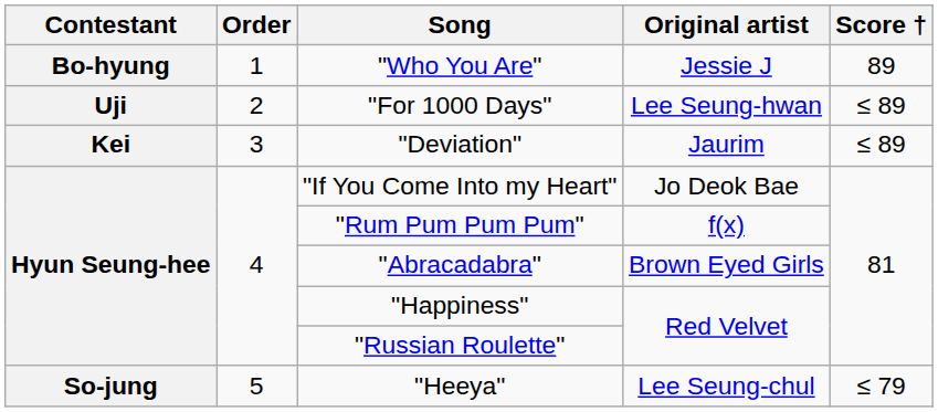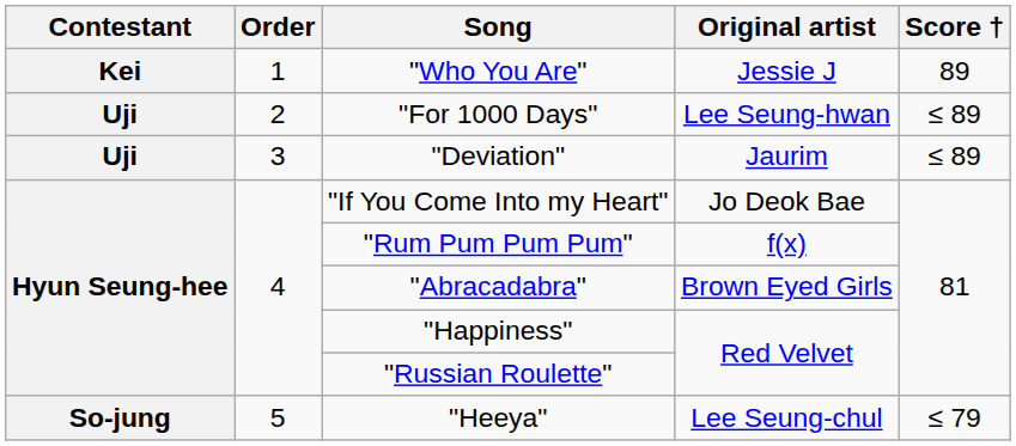 <table class="wikitable plainrowheaders" style="text-align:center">
 <tr>
 <th scope="col">Contestant</th>
 <th scope="col">Order</th>
 <th scope="col">Song</th>
 <th scope="col">Original artist</th>
 <th scope="col">Score †</th>
 </tr>
 <tr>
-<th scope="row">Bo-hyung</th>
+<th scope="row">Kei</th>
 <td>1</td>
 <td>"<a href='#'>Who You Are</a>"</td>
 <td><a href='#'>Jessie J</a></td>
 <td>89</td>
 </tr>
 <tr>
 <th scope="row">Uji</th>
 <td>2</td>
 <td>"For 1000 Days"</td>
 <td><a href='#'>Lee Seung-hwan</a></td>
 <td>≤ 89</td>
 </tr>
 <tr>
-<th scope="row">Kei</th>
+<th scope="row">Uji</th>
 <td>3</td>
 <td>"Deviation"</td>
 <td><a href='#'>Jaurim</a></td>
 <td>≤ 89</td>
 </tr>
 <tr>
 <th scope="row" rowspan="5">Hyun Seung-hee</th>
 <td rowspan="5">4</td>
 <td>"If You Come Into my Heart"</td>
 <td>Jo Deok Bae</td>
 <td rowspan="5">81</td>
 </tr>
 <tr>
 <td>"<a href='#'>Rum Pum Pum Pum</a>"</td>
 <td><a href='#'>f(x)</a></td>
 </tr>
 <tr>
 <td>"<a href='#'>Abracadabra</a>"</td>
 <td><a href='#'>Brown Eyed Girls</a></td>
 </tr>
 <tr>
 <td>"Happiness"</td>
 <td rowspan="2"><a href='#'>Red Velvet</a></td>
 </tr>
 <tr>
 <td>"<a href='#'>Russian Roulette</a>"</td>
 </tr>
 <tr>
 <th scope="row">So-jung</th>
 <td>5</td>
 <td>"Heeya"</td>
 <td><a href='#'>Lee Seung-chul</a></td>
 <td>≤ 79</td>
 </tr>
 </table>
